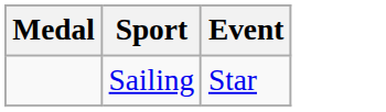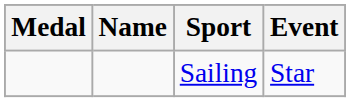 <table class="wikitable sortable" style="font-size:90%">
 <tr>
 <th>Medal</th>
+<th>Name</th>
 <th>Sport</th>
 <th>Event</th>
 </tr>
 <tr>
 <td></td>
+<td><br></td>
 <td><a href='#'>Sailing</a></td>
 <td><a href='#'>Star</a></td>
 </tr>
 </table>
